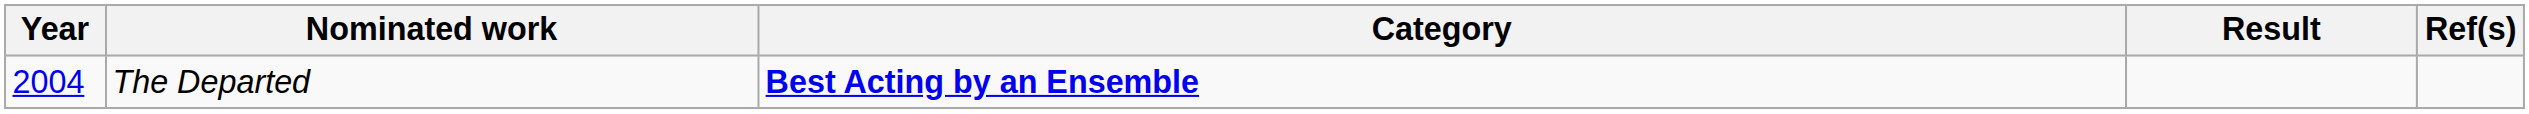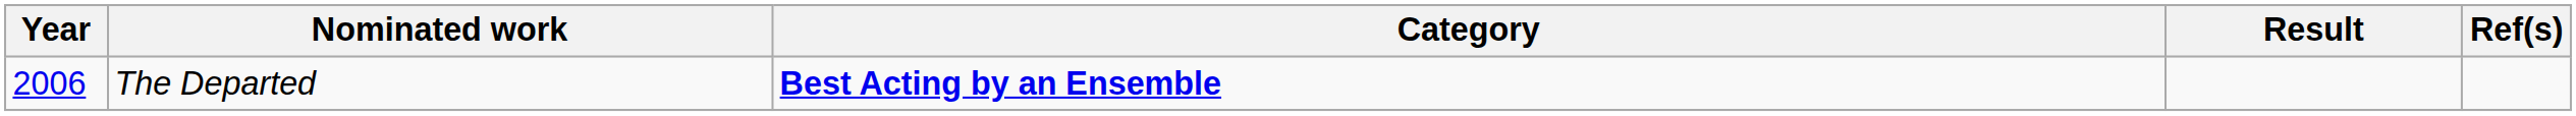 <table class="wikitable">
 <tr>
 <th width=4%>Year</th>
 <th width=27%>Nominated work</th>
 <th width=57%>Category</th>
 <th width=12%>Result</th>
 <th width=4%>Ref(s)</th>
 </tr>
 <tr>
-<td><a href='#'>2004</a></td>
+<td><a href='#'>2006</a></td>
 <td><em>The Departed</em></td>
 <td><strong><a href='#'>Best Acting by an Ensemble</a></strong></td>
 <td></td>
 <td></td>
 </tr>
 <tr>
 </tr>
 </table>
